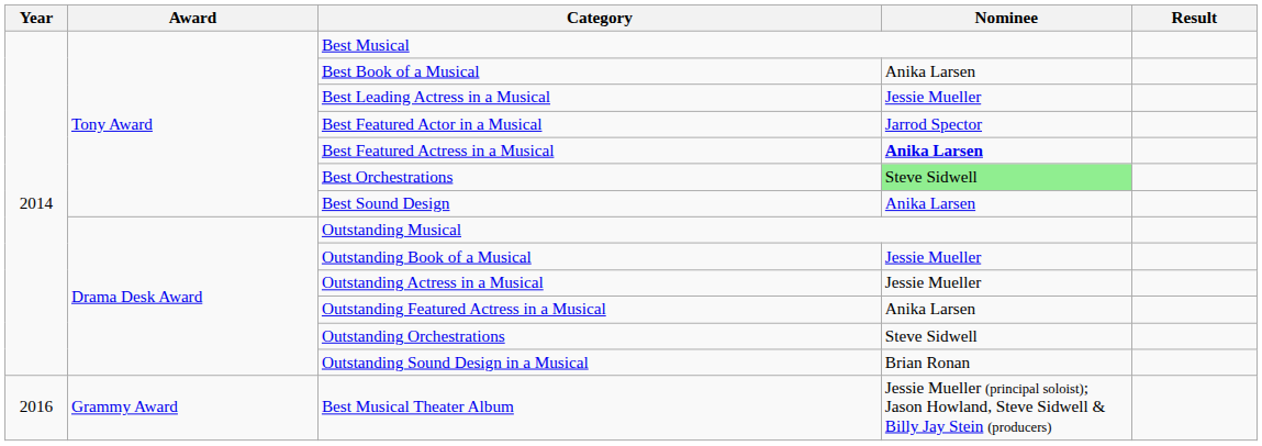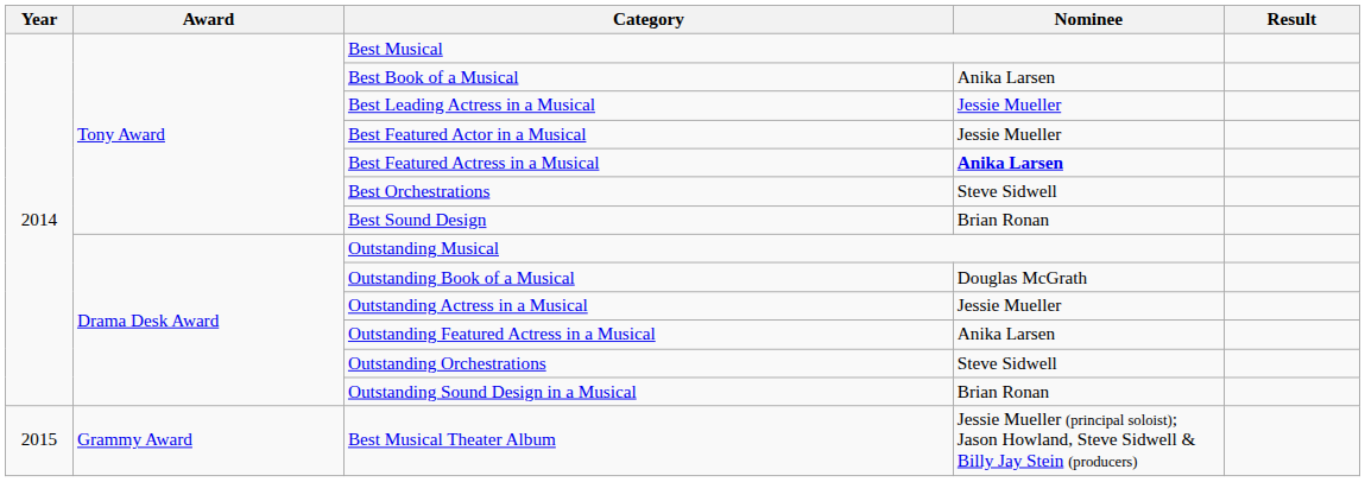 <table class="wikitable" style="width:95%;">
 <tr>
 <th style="width:5%;">Year</th>
 <th style="width:20%;">Award</th>
 <th style="width:45%;">Category</th>
 <th style="width:20%;">Nominee</th>
 <th style="width:10%;">Result</th>
 </tr>
 <tr>
 <td rowspan=13 style="text-align:center;">2014</td>
 <td rowspan=7><a href='#'>Tony Award</a></td>
 <td colspan=2><a href='#'>Best Musical</a></td>
 <td></td>
 </tr>
 <tr>
 <td><a href='#'>Best Book of a Musical</a></td>
 <td>Anika Larsen</td>
 <td></td>
 </tr>
 <tr>
 <td><a href='#'>Best Leading Actress in a Musical</a></td>
 <td><a href='#'>Jessie Mueller</a></td>
 <td></td>
 </tr>
 <tr>
 <td><a href='#'>Best Featured Actor in a Musical</a></td>
-<td><a href='#'>Jarrod Spector</a></td>
+<td>Jessie Mueller</td>
 <td></td>
 </tr>
 <tr>
 <td><a href='#'>Best Featured Actress in a Musical</a></td>
 <td><strong><a href='#'>Anika Larsen</a></strong></td>
 <td></td>
 </tr>
 <tr>
 <td><a href='#'>Best Orchestrations</a></td>
-<td style="background: lightgreen;">Steve Sidwell</td>
+<td>Steve Sidwell</td>
 <td></td>
 </tr>
 <tr>
 <td><a href='#'>Best Sound Design</a></td>
-<td><a href='#'>Anika Larsen</a></td>
+<td>Brian Ronan</td>
 <td></td>
 </tr>
 <tr>
 <td rowspan=6><a href='#'>Drama Desk Award</a></td>
 <td colspan=2><a href='#'>Outstanding Musical</a></td>
 <td></td>
 </tr>
 <tr>
 <td><a href='#'>Outstanding Book of a Musical</a></td>
-<td><a href='#'>Jessie Mueller</a></td>
+<td>Douglas McGrath</td>
 <td></td>
 </tr>
 <tr>
 <td><a href='#'>Outstanding Actress in a Musical</a></td>
 <td>Jessie Mueller</td>
 <td></td>
 </tr>
 <tr>
 <td><a href='#'>Outstanding Featured Actress in a Musical</a></td>
 <td>Anika Larsen</td>
 <td></td>
 </tr>
 <tr>
 <td><a href='#'>Outstanding Orchestrations</a></td>
 <td>Steve Sidwell</td>
 <td></td>
 </tr>
 <tr>
 <td><a href='#'>Outstanding Sound Design in a Musical</a></td>
 <td>Brian Ronan</td>
 <td></td>
 </tr>
 <tr>
-<td style="text-align:center;">2016</td>
+<td style="text-align:center;">2015</td>
 <td><a href='#'>Grammy Award</a></td>
 <td><a href='#'>Best Musical Theater Album</a></td>
 <td>Jessie Mueller <small>(principal soloist)</small>; Jason Howland, Steve Sidwell & <a href='#'>Billy Jay Stein</a> <small>(producers)</small></td>
 <td></td>
 </tr>
 </table>
